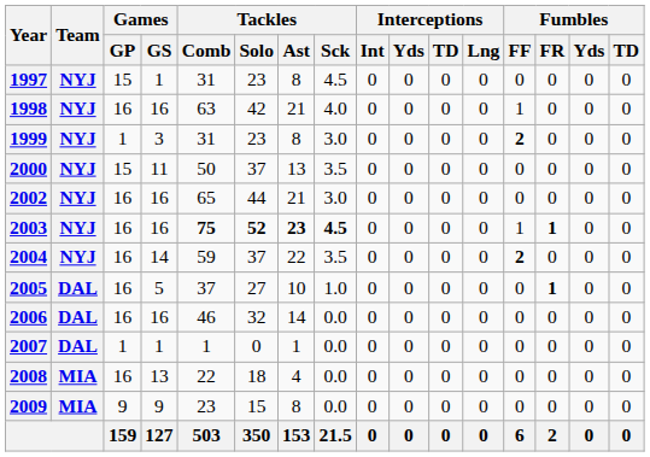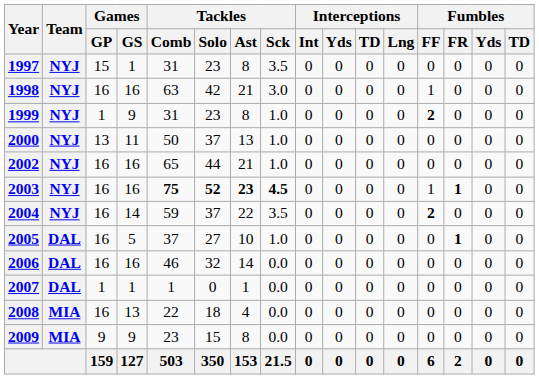 <table class="wikitable" style="text-align:center">
 <tr>
 <th rowspan="2">Year</th>
 <th rowspan="2">Team</th>
 <th colspan="2">Games</th>
 <th colspan="4">Tackles</th>
 <th colspan="4">Interceptions</th>
 <th colspan="4">Fumbles</th>
 </tr>
 <tr>
 <th>GP</th>
 <th>GS</th>
 <th>Comb</th>
 <th>Solo</th>
 <th>Ast</th>
 <th>Sck</th>
 <th>Int</th>
 <th>Yds</th>
 <th>TD</th>
 <th>Lng</th>
 <th>FF</th>
 <th>FR</th>
 <th>Yds</th>
 <th>TD</th>
 </tr>
 <tr>
 <th><a href='#'>1997</a></th>
 <th><a href='#'>NYJ</a></th>
 <td>15</td>
 <td>1</td>
 <td>31</td>
 <td>23</td>
 <td>8</td>
-<td>4.5</td>
+<td>3.5</td>
 <td>0</td>
 <td>0</td>
 <td>0</td>
 <td>0</td>
 <td>0</td>
 <td>0</td>
 <td>0</td>
 <td>0</td>
 </tr>
 <tr>
 <th><a href='#'>1998</a></th>
 <th><a href='#'>NYJ</a></th>
 <td>16</td>
 <td>16</td>
 <td>63</td>
 <td>42</td>
 <td>21</td>
-<td>4.0</td>
+<td>3.0</td>
 <td>0</td>
 <td>0</td>
 <td>0</td>
 <td>0</td>
 <td>1</td>
 <td>0</td>
 <td>0</td>
 <td>0</td>
 </tr>
 <tr>
 <th><a href='#'>1999</a></th>
 <th><a href='#'>NYJ</a></th>
 <td>1</td>
-<td>3</td>
+<td>9</td>
 <td>31</td>
 <td>23</td>
 <td>8</td>
-<td>3.0</td>
+<td>1.0</td>
 <td>0</td>
 <td>0</td>
 <td>0</td>
 <td>0</td>
 <td><strong>2</strong></td>
 <td>0</td>
 <td>0</td>
 <td>0</td>
 </tr>
 <tr>
 <th><a href='#'>2000</a></th>
 <th><a href='#'>NYJ</a></th>
-<td>15</td>
+<td>13</td>
 <td>11</td>
 <td>50</td>
 <td>37</td>
 <td>13</td>
-<td>3.5</td>
+<td>1.0</td>
 <td>0</td>
 <td>0</td>
 <td>0</td>
 <td>0</td>
 <td>0</td>
 <td>0</td>
 <td>0</td>
 <td>0</td>
 </tr>
 <tr>
 <th><a href='#'>2002</a></th>
 <th><a href='#'>NYJ</a></th>
 <td>16</td>
 <td>16</td>
 <td>65</td>
 <td>44</td>
 <td>21</td>
-<td>3.0</td>
+<td>1.0</td>
 <td>0</td>
 <td>0</td>
 <td>0</td>
 <td>0</td>
 <td>0</td>
 <td>0</td>
 <td>0</td>
 <td>0</td>
 </tr>
 <tr>
 <th><a href='#'>2003</a></th>
 <th><a href='#'>NYJ</a></th>
 <td>16</td>
 <td>16</td>
 <td><strong>75</strong></td>
 <td><strong>52</strong></td>
 <td><strong>23</strong></td>
 <td><strong>4.5</strong></td>
 <td>0</td>
 <td>0</td>
 <td>0</td>
 <td>0</td>
 <td>1</td>
 <td><strong>1</strong></td>
 <td>0</td>
 <td>0</td>
 </tr>
 <tr>
 <th><a href='#'>2004</a></th>
 <th><a href='#'>NYJ</a></th>
 <td>16</td>
 <td>14</td>
 <td>59</td>
 <td>37</td>
 <td>22</td>
 <td>3.5</td>
 <td>0</td>
 <td>0</td>
 <td>0</td>
 <td>0</td>
 <td><strong>2</strong></td>
 <td>0</td>
 <td>0</td>
 <td>0</td>
 </tr>
 <tr>
 <th><a href='#'>2005</a></th>
 <th><a href='#'>DAL</a></th>
 <td>16</td>
 <td>5</td>
 <td>37</td>
 <td>27</td>
 <td>10</td>
 <td>1.0</td>
 <td>0</td>
 <td>0</td>
 <td>0</td>
 <td>0</td>
 <td>0</td>
 <td><strong>1</strong></td>
 <td>0</td>
 <td>0</td>
 </tr>
 <tr>
 <th><a href='#'>2006</a></th>
 <th><a href='#'>DAL</a></th>
 <td>16</td>
 <td>16</td>
 <td>46</td>
 <td>32</td>
 <td>14</td>
 <td>0.0</td>
 <td>0</td>
 <td>0</td>
 <td>0</td>
 <td>0</td>
 <td>0</td>
 <td>0</td>
 <td>0</td>
 <td>0</td>
 </tr>
 <tr>
 <th><a href='#'>2007</a></th>
 <th><a href='#'>DAL</a></th>
 <td>1</td>
 <td>1</td>
 <td>1</td>
 <td>0</td>
 <td>1</td>
 <td>0.0</td>
 <td>0</td>
 <td>0</td>
 <td>0</td>
 <td>0</td>
 <td>0</td>
 <td>0</td>
 <td>0</td>
 <td>0</td>
 </tr>
 <tr>
 <th><a href='#'>2008</a></th>
 <th><a href='#'>MIA</a></th>
 <td>16</td>
 <td>13</td>
 <td>22</td>
 <td>18</td>
 <td>4</td>
 <td>0.0</td>
 <td>0</td>
 <td>0</td>
 <td>0</td>
 <td>0</td>
 <td>0</td>
 <td>0</td>
 <td>0</td>
 <td>0</td>
 </tr>
 <tr>
 <th><a href='#'>2009</a></th>
 <th><a href='#'>MIA</a></th>
 <td>9</td>
 <td>9</td>
 <td>23</td>
 <td>15</td>
 <td>8</td>
 <td>0.0</td>
 <td>0</td>
 <td>0</td>
 <td>0</td>
 <td>0</td>
 <td>0</td>
 <td>0</td>
 <td>0</td>
 <td>0</td>
 </tr>
 <tr>
 <th colspan="2"></th>
 <th>159</th>
 <th>127</th>
 <th>503</th>
 <th>350</th>
 <th>153</th>
 <th>21.5</th>
 <th>0</th>
 <th>0</th>
 <th>0</th>
 <th>0</th>
 <th>6</th>
 <th>2</th>
 <th>0</th>
 <th>0</th>
 </tr>
 </table>
